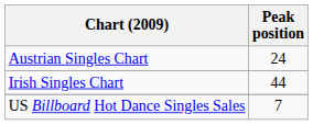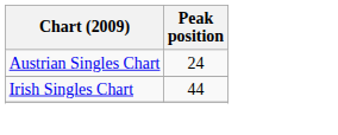 <table class="wikitable sortable">
 <tr>
 <th>Chart (2009)</th>
 <th>Peak<br>position</th>
 </tr>
 <tr>
 <td align="left"><a href='#'>Austrian Singles Chart</a></td>
 <td style="text-align:center;">24</td>
 </tr>
 <tr>
 </tr>
 <tr>
 <td align="left"><a href='#'>Irish Singles Chart</a></td>
 <td style="text-align:center;">44</td>
 </tr>
 <tr>
 </tr>
 <tr>
 </tr>
-<tr>
-<td align="left">US <em><a href='#'>Billboard</a></em> <a href='#'>Hot Dance Singles Sales</a></td>
-<td style="text-align:center;">7</td>
-</tr>
 </table>
